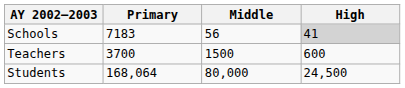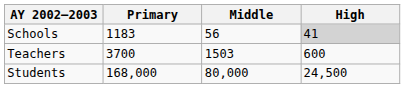 <table class="wikitable">
 <tr>
 <th style="width:100px;">AY 2002–2003</th>
 <th style="width:100px;">Primary</th>
 <th style="width:100px;">Middle</th>
 <th style="width:100px;">High</th>
 </tr>
 <tr>
 <td>Schools</td>
-<td>7183</td>
+<td>1183</td>
 <td>56</td>
 <td style="background: lightgrey;">41</td>
 </tr>
 <tr>
 <td>Teachers</td>
 <td>3700</td>
-<td>1500</td>
+<td>1503</td>
 <td>600</td>
 </tr>
 <tr>
 <td>Students</td>
-<td>168,064</td>
+<td>168,000</td>
 <td>80,000</td>
 <td>24,500</td>
 </tr>
 </table>
